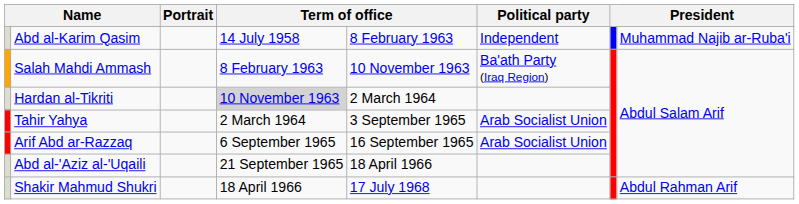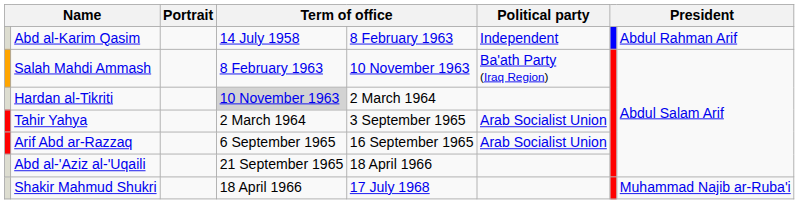 <table class="wikitable">
 <tr>
 <th colspan=2>Name</th>
 <th>Portrait</th>
 <th colspan=2>Term of office</th>
 <th>Political party</th>
 <th colspan=2>President</th>
 </tr>
 <tr>
 <td bgcolor="#DDDDD"></td>
 <td><a href='#'>Abd al-Karim Qasim</a></td>
 <td></td>
 <td><a href='#'>14 July 1958</a></td>
 <td><a href='#'>8 February 1963</a></td>
 <td><a href='#'>Independent</a></td>
 <td rowspan="1" bgcolor="#0000FF"></td>
-<td rowspan="1"><a href='#'>Muhammad Najib ar-Ruba'i</a></td>
+<td rowspan="1"><a href='#'>Abdul Rahman Arif</a></td>
 </tr>
 <tr>
 <td bgcolor="Orange"></td>
 <td><a href='#'>Salah Mahdi Ammash</a></td>
 <td></td>
 <td><a href='#'>8 February 1963</a></td>
 <td><a href='#'>10 November 1963</a></td>
 <td><a href='#'>Ba'ath Party</a><br><small>(<a href='#'>Iraq Region</a>)</small></td>
 <td rowspan="5" bgcolor="#FF0000"></td>
 <td rowspan="5"><a href='#'>Abdul Salam Arif</a></td>
 </tr>
 <tr>
 <td bgcolor="#DDDDD"></td>
 <td><a href='#'>Hardan al-Tikriti</a></td>
 <td></td>
 <td style="background: lightgrey;"><a href='#'>10 November 1963</a></td>
 <td>2 March 1964</td>
 <td></td>
 </tr>
 <tr>
 <td bgcolor="#FF000"></td>
 <td><a href='#'>Tahir Yahya</a></td>
 <td></td>
 <td>2 March 1964</td>
 <td>3 September 1965</td>
 <td><a href='#'>Arab Socialist Union</a></td>
 </tr>
 <tr>
 <td bgcolor="#FF000"></td>
 <td><a href='#'>Arif Abd ar-Razzaq</a></td>
 <td></td>
 <td>6 September 1965</td>
 <td>16 September 1965</td>
 <td><a href='#'>Arab Socialist Union</a></td>
 </tr>
 <tr>
 <td bgcolor="#DDDDD"></td>
 <td><a href='#'>Abd al-'Aziz al-'Uqaili</a></td>
 <td></td>
 <td>21 September 1965</td>
 <td>18 April 1966</td>
 <td></td>
 </tr>
 <tr>
 <td bgcolor="#DDDDD"></td>
 <td><a href='#'>Shakir Mahmud Shukri</a></td>
 <td></td>
 <td>18 April 1966</td>
 <td><a href='#'>17 July 1968</a></td>
 <td></td>
 <td rowspan="1" bgcolor="#FF0000"></td>
-<td rowspan="1"><a href='#'>Abdul Rahman Arif</a></td>
+<td rowspan="1"><a href='#'>Muhammad Najib ar-Ruba'i</a></td>
 </tr>
 </table>
